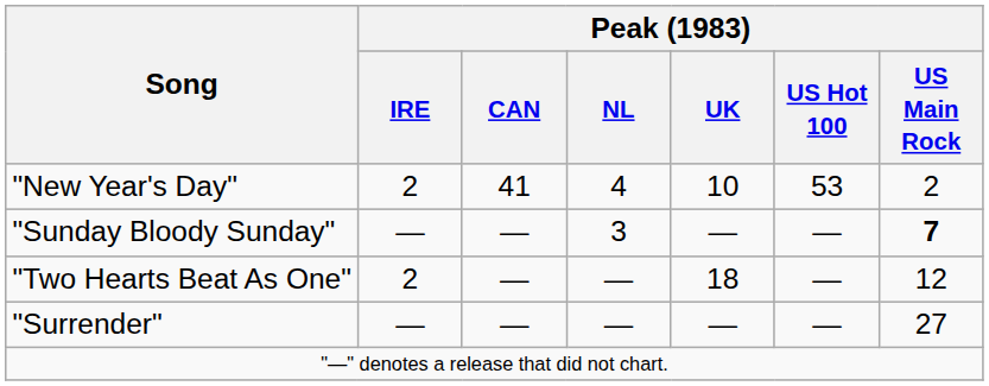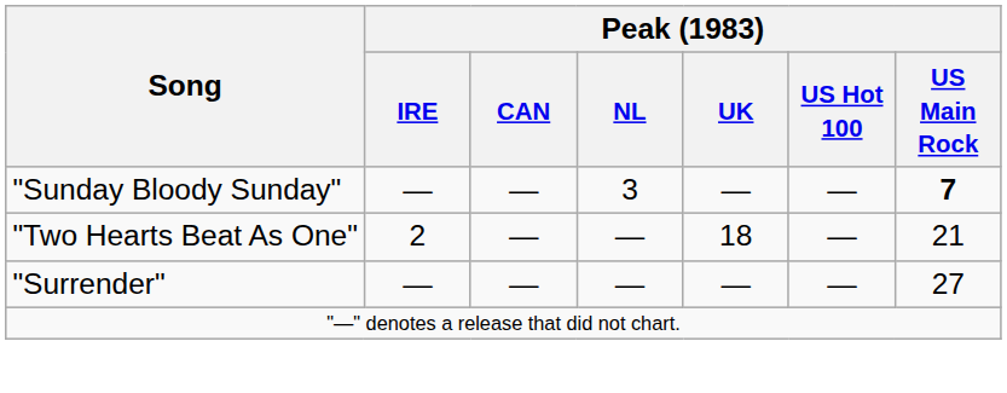 <table class="wikitable">
 <tr>
 <th rowspan="2">Song</th>
 <th colspan="6">Peak (1983)</th>
 </tr>
 <tr>
 <th width="50"><small><a href='#'>IRE</a></small><br></th>
 <th width="50"><small><a href='#'>CAN</a></small><br></th>
 <th width="50"><small><a href='#'>NL</a></small><br></th>
 <th width="50"><small><a href='#'>UK</a></small><br></th>
 <th width="50"><small><a href='#'>US Hot 100</a></small><br></th>
 <th width="50"><small><a href='#'>US Main Rock</a></small><br></th>
-</tr>
-<tr>
-<td>"New Year's Day"</td>
-<td align="center">2</td>
-<td align="center">41</td>
-<td align="center">4</td>
-<td align="center">10</td>
-<td align="center">53</td>
-<td align="center">2</td>
 </tr>
 <tr>
 <td>"Sunday Bloody Sunday"</td>
 <td align="center">—</td>
 <td align="center">—</td>
 <td align="center">3</td>
 <td align="center">—</td>
 <td align="center">—</td>
 <td align="center"><strong>7</strong></td>
 </tr>
 <tr>
 <td>"Two Hearts Beat As One"</td>
 <td align="center">2</td>
 <td align="center">—</td>
 <td align="center">—</td>
 <td align="center">18</td>
 <td align="center">—</td>
-<td align="center">12</td>
+<td align="center">21</td>
 </tr>
 <tr>
 <td>"Surrender"</td>
 <td align="center">—</td>
 <td align="center">—</td>
 <td align="center">—</td>
 <td align="center">—</td>
 <td align="center">—</td>
 <td align="center">27</td>
 </tr>
 <tr>
 <td align="center" colspan="7" style="font-size: 8pt">"—" denotes a release that did not chart.</td>
 </tr>
 </table>
